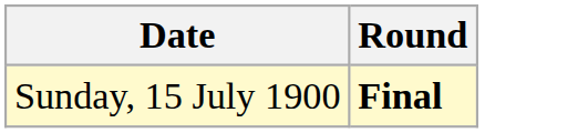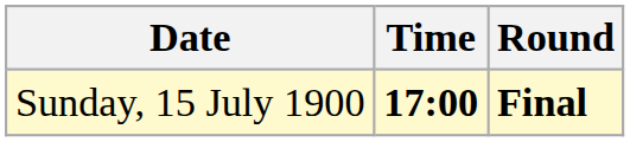 <table class="wikitable">
 <tr>
 <th>Date</th>
+<th>Time</th>
 <th>Round</th>
 </tr>
 <tr style=background:lemonchiffon>
 <td>Sunday, 15 July 1900</td>
+<td><strong>17:00</strong></td>
 <td><strong>Final</strong></td>
 </tr>
 </table>
